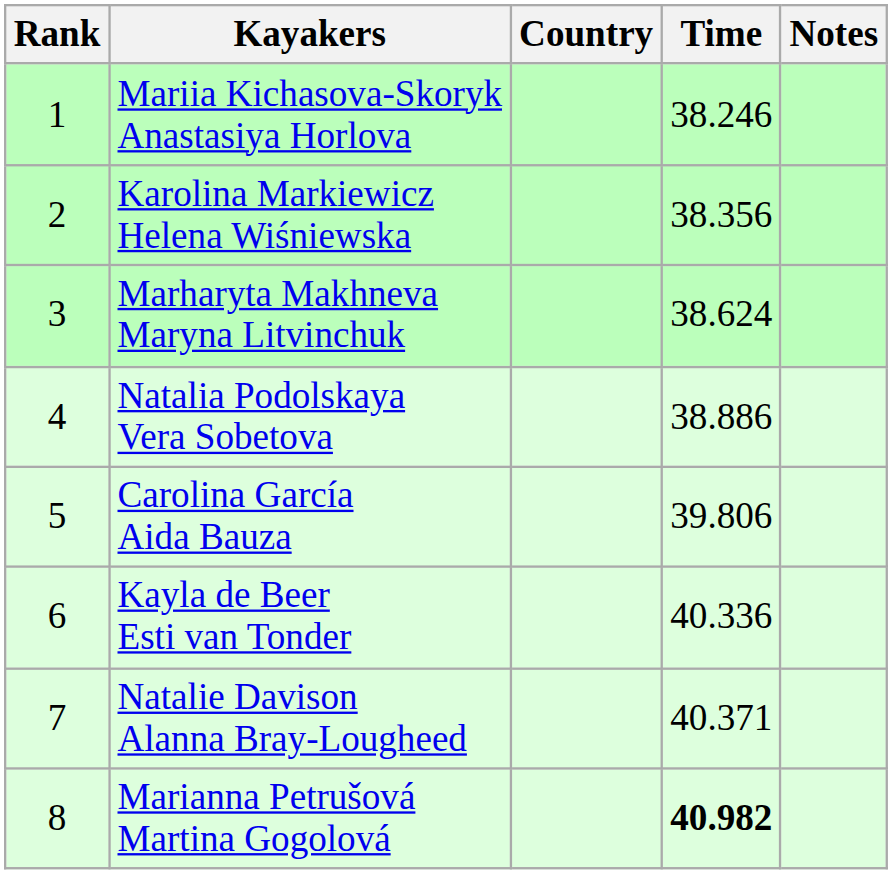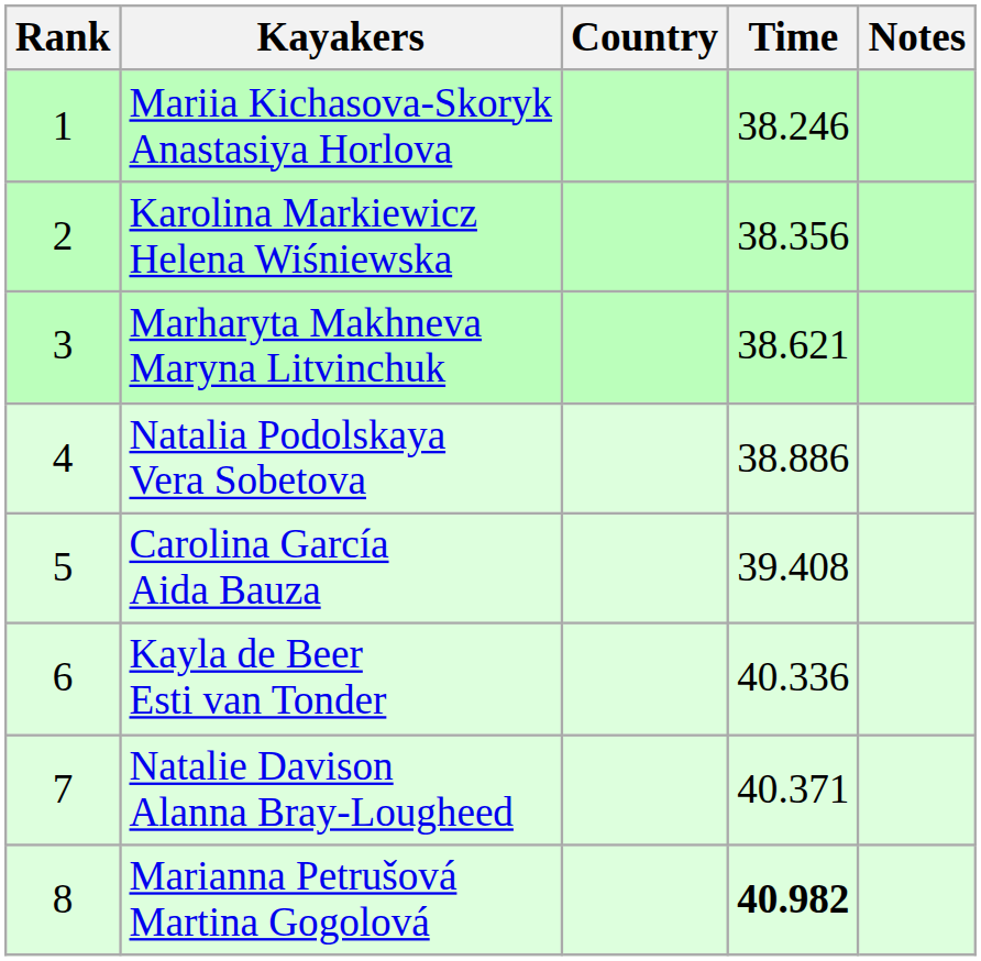 <table class="wikitable" style="text-align:center">
 <tr>
 <th>Rank</th>
 <th>Kayakers</th>
 <th>Country</th>
 <th>Time</th>
 <th>Notes</th>
 </tr>
 <tr bgcolor=bbffbb>
 <td>1</td>
 <td align="left"><a href='#'>Mariia Kichasova-Skoryk</a><br><a href='#'>Anastasiya Horlova</a></td>
 <td align="left"></td>
 <td>38.246</td>
 <td></td>
 </tr>
 <tr bgcolor=bbffbb>
 <td>2</td>
 <td align="left"><a href='#'>Karolina Markiewicz</a><br><a href='#'>Helena Wiśniewska</a></td>
 <td align="left"></td>
 <td>38.356</td>
 <td></td>
 </tr>
 <tr bgcolor=bbffbb>
 <td>3</td>
 <td align="left"><a href='#'>Marharyta Makhneva</a><br><a href='#'>Maryna Litvinchuk</a></td>
 <td align="left"></td>
-<td>38.624</td>
+<td>38.621</td>
 <td></td>
 </tr>
 <tr bgcolor=ddffdd>
 <td>4</td>
 <td align="left"><a href='#'>Natalia Podolskaya</a><br><a href='#'>Vera Sobetova</a></td>
 <td align="left"></td>
 <td>38.886</td>
 <td></td>
 </tr>
 <tr bgcolor=ddffdd>
 <td>5</td>
 <td align="left"><a href='#'>Carolina García</a><br><a href='#'>Aida Bauza</a></td>
 <td align="left"></td>
-<td>39.806</td>
+<td>39.408</td>
 <td></td>
 </tr>
 <tr bgcolor=ddffdd>
 <td>6</td>
 <td align="left"><a href='#'>Kayla de Beer</a><br><a href='#'>Esti van Tonder</a></td>
 <td align="left"></td>
 <td>40.336</td>
 <td></td>
 </tr>
 <tr bgcolor=ddffdd>
 <td>7</td>
 <td align="left"><a href='#'>Natalie Davison</a><br><a href='#'>Alanna Bray-Lougheed</a></td>
 <td align="left"></td>
 <td>40.371</td>
 <td></td>
 </tr>
 <tr bgcolor=ddffdd>
 <td>8</td>
 <td align="left"><a href='#'>Marianna Petrušová</a><br><a href='#'>Martina Gogolová</a></td>
 <td align="left"></td>
 <td><strong>40.982</strong></td>
 <td></td>
 </tr>
 </table>
